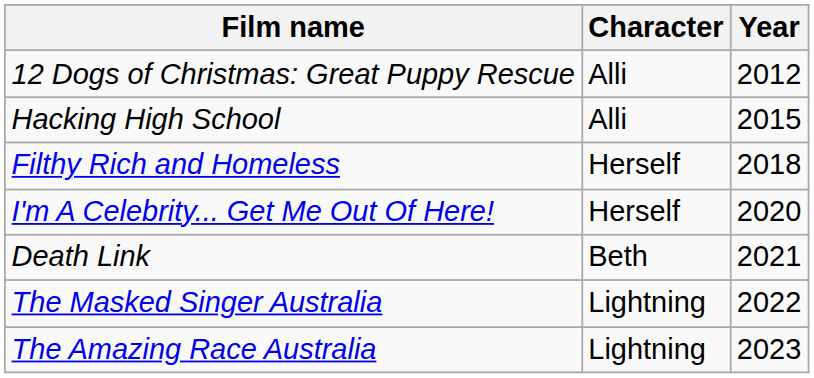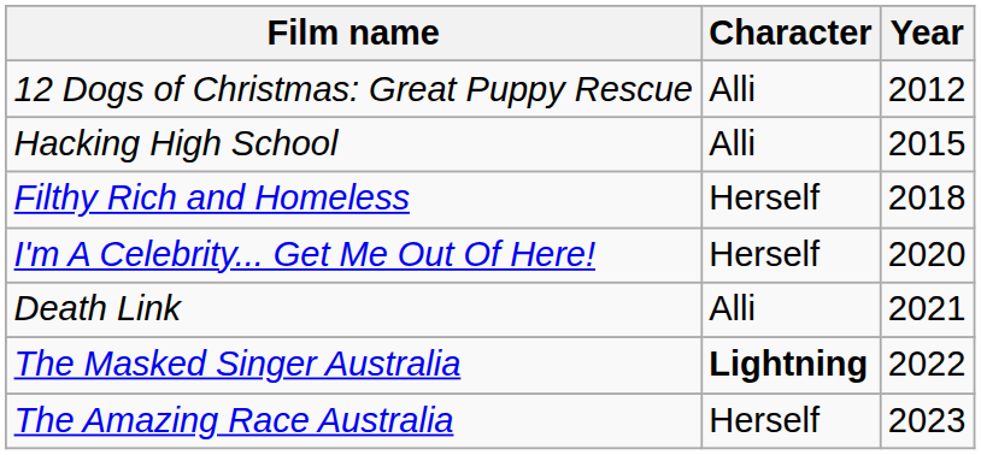 <table class="wikitable">
 <tr>
 <th>Film name</th>
 <th>Character</th>
 <th>Year</th>
 </tr>
 <tr>
 <td><em>12 Dogs of Christmas: Great Puppy Rescue</em></td>
 <td>Alli</td>
 <td>2012</td>
 </tr>
 <tr>
 <td><em>Hacking High School</em></td>
 <td>Alli</td>
 <td>2015</td>
 </tr>
 <tr>
 <td><em><a href='#'>Filthy Rich and Homeless</a></em></td>
 <td>Herself</td>
 <td>2018</td>
 </tr>
 <tr>
 <td><em><a href='#'>I'm A Celebrity... Get Me Out Of Here!</a></em></td>
 <td>Herself</td>
 <td>2020</td>
 </tr>
 <tr>
 <td><em>Death Link</em></td>
-<td>Beth</td>
+<td>Alli</td>
 <td>2021</td>
 </tr>
 <tr>
 <td><em><a href='#'>The Masked Singer Australia</a></em></td>
-<td>Lightning</td>
+<td><strong>Lightning</strong></td>
 <td>2022</td>
 </tr>
 <tr>
 <td><em><a href='#'>The Amazing Race Australia</a></em></td>
-<td>Lightning</td>
+<td>Herself</td>
 <td>2023</td>
 </tr>
 </table>
